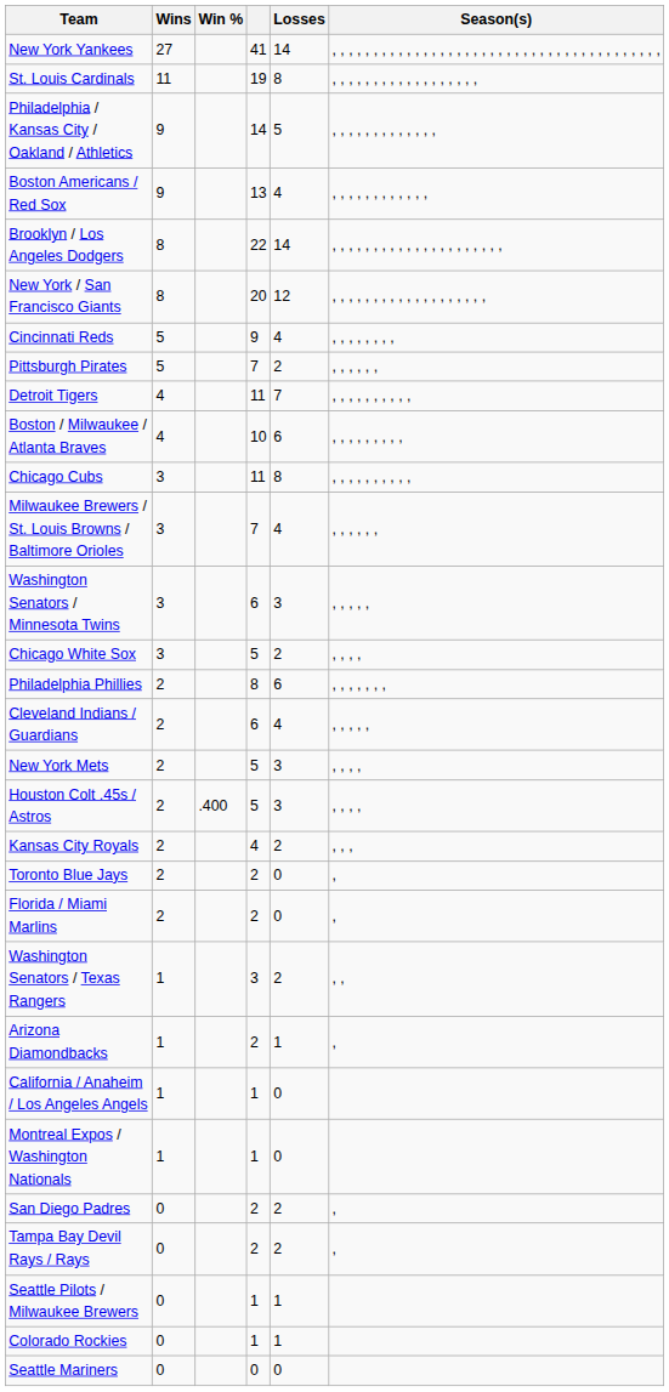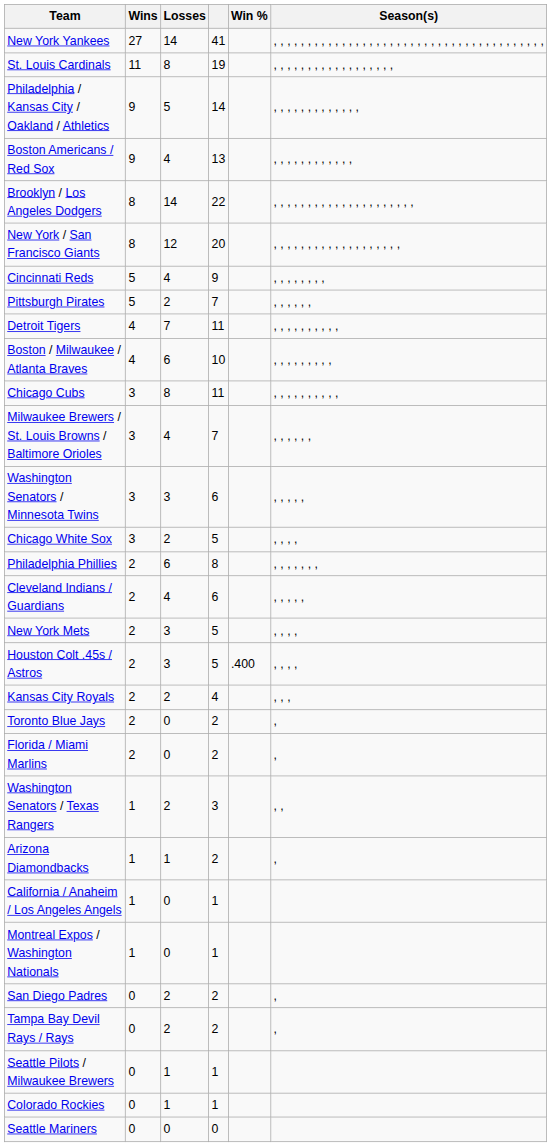 <table class="wikitable sortable plainrowheaders" style="font-size:1.00em; line-height:1.5em;">
 <tr>
 <th scope="col" width="150">Team</th>
 <th scope="col">Wins</th>
+<th scope="col">Losses</th>
+<th scope="col"></th>
 <th scope="col">Win %</th>
-<th scope="col"></th>
-<th scope="col">Losses</th>
 <th scope="col">Season(s)</th>
 </tr>
 <tr>
 <td style="text-align:left;"><a href='#'>New York Yankees</a></td>
 <td>27</td>
+<td>14</td>
+<td>41</td>
 <td></td>
-<td>41</td>
-<td>14</td>
 <td align="left">, , <strong></strong>, , <strong></strong>, <strong></strong>, <strong></strong>, <strong></strong>, <strong></strong>, <strong></strong>, <strong></strong>, <strong></strong>, , <strong></strong>, <strong></strong>, <strong></strong>, <strong></strong>, <strong></strong>, <strong></strong>, <strong></strong>, , <strong></strong>, , <strong></strong>, , <strong></strong>, <strong></strong>, , , , <strong></strong>, <strong></strong>, , <strong></strong>, <strong></strong>, <strong></strong>, <strong></strong>, , , <strong></strong>, </td>
 </tr>
 <tr>
 <td style="text-align:left;"><a href='#'>St. Louis Cardinals</a></td>
 <td>11</td>
+<td>8</td>
+<td>19</td>
 <td></td>
-<td>19</td>
-<td>8</td>
 <td align="left"><strong></strong>, , , <strong></strong>, <strong></strong>, <strong></strong>, , <strong></strong>, <strong></strong>, <strong></strong>, <strong></strong>, , <strong></strong>, , , , <strong></strong>, <strong></strong>, </td>
 </tr>
 <tr>
 <td style="text-align:left;"><a href='#'>Philadelphia</a> / <a href='#'>Kansas City</a> / <a href='#'>Oakland</a> / <a href='#'>Athletics</a></td>
 <td>9</td>
+<td>5</td>
+<td>14</td>
 <td></td>
-<td>14</td>
-<td>5</td>
 <td align="left">, <strong></strong>, <strong></strong>, <strong></strong>, , <strong></strong>, <strong></strong>, , <strong></strong>, <strong></strong>, <strong></strong>, , <strong></strong>, </td>
 </tr>
 <tr>
 <td style="text-align:left;"><a href='#'>Boston Americans / Red Sox</a></td>
 <td>9</td>
+<td>4</td>
+<td>13</td>
 <td></td>
-<td>13</td>
-<td>4</td>
 <td align="left"><strong></strong>, <strong></strong>, <strong></strong>, <strong></strong>, <strong></strong>, , , , , <strong></strong>, <strong></strong>, <strong></strong>, <strong></strong></td>
 </tr>
 <tr>
 <td style="text-align:left;"><a href='#'>Brooklyn</a> / <a href='#'>Los Angeles Dodgers</a></td>
 <td>8</td>
+<td>14</td>
+<td>22</td>
 <td></td>
-<td>22</td>
-<td>14</td>
 <td align="left">, , , , , , , <strong></strong>, , <strong></strong>, <strong></strong>, <strong></strong>, , , , , <strong></strong>, <strong></strong>, , , <strong></strong>, <strong></strong></td>
 </tr>
 <tr>
 <td style="text-align:left;"><a href='#'>New York</a> / <a href='#'>San Francisco Giants</a></td>
 <td>8</td>
+<td>12</td>
+<td>20</td>
 <td></td>
-<td>20</td>
-<td>12</td>
 <td align="left"><strong></strong>, , , , , <strong></strong>, <strong></strong>, , , <strong></strong>, , , , <strong></strong>, , , , <strong></strong>, <strong></strong>, <strong></strong></td>
 </tr>
 <tr>
 <td style="text-align:left;"><a href='#'>Cincinnati Reds</a></td>
 <td>5</td>
+<td>4</td>
+<td>9</td>
 <td></td>
-<td>9</td>
-<td>4</td>
 <td align="left"><strong></strong>, , <strong></strong>, , , , <strong></strong>, <strong></strong>, <strong></strong></td>
 </tr>
 <tr>
 <td style="text-align:left;"><a href='#'>Pittsburgh Pirates</a></td>
 <td>5</td>
+<td>2</td>
+<td>7</td>
 <td></td>
-<td>7</td>
-<td>2</td>
 <td align="left">, <strong></strong>, <strong></strong>, , <strong></strong>, <strong></strong>, <strong></strong></td>
 </tr>
 <tr>
 <td style="text-align:left;"><a href='#'>Detroit Tigers</a></td>
 <td>4</td>
+<td>7</td>
+<td>11</td>
 <td></td>
-<td>11</td>
-<td>7</td>
 <td align="left">, , , , <strong></strong>, , <strong></strong>, <strong></strong>, <strong></strong>, , </td>
 </tr>
 <tr>
 <td style="text-align:left;"><a href='#'>Boston</a> / <a href='#'>Milwaukee</a> / <a href='#'>Atlanta Braves</a></td>
 <td>4</td>
+<td>6</td>
+<td>10</td>
 <td></td>
-<td>10</td>
-<td>6</td>
 <td align="left"><strong></strong>, , <strong></strong>, , , , <strong></strong>, , , <strong></strong></td>
 </tr>
 <tr>
 <td style="text-align:left;"><a href='#'>Chicago Cubs</a></td>
 <td>3</td>
+<td>8</td>
+<td>11</td>
 <td></td>
-<td>11</td>
-<td>8</td>
 <td align="left">, <strong></strong>, <strong></strong>, , , , , , , , <strong></strong></td>
 </tr>
 <tr>
 <td style="text-align:left;"><a href='#'>Milwaukee Brewers</a> / <a href='#'>St. Louis Browns</a> / <a href='#'>Baltimore Orioles</a></td>
 <td>3</td>
+<td>4</td>
+<td>7</td>
 <td></td>
-<td>7</td>
-<td>4</td>
 <td align="left">, <strong></strong>, , <strong></strong>, , , <strong></strong></td>
 </tr>
 <tr>
 <td style="text-align:left;"><a href='#'>Washington Senators</a> / <a href='#'>Minnesota Twins</a></td>
 <td>3</td>
+<td>3</td>
+<td>6</td>
 <td></td>
-<td>6</td>
-<td>3</td>
 <td align="left"><strong></strong>, , , , <strong></strong>, <strong></strong></td>
 </tr>
 <tr>
 <td style="text-align:left;"><a href='#'>Chicago White Sox</a></td>
 <td>3</td>
+<td>2</td>
+<td>5</td>
 <td></td>
-<td>5</td>
-<td>2</td>
 <td align="left"><strong></strong>, <strong></strong>, , , <strong></strong></td>
 </tr>
 <tr>
 <td style="text-align:left;"><a href='#'>Philadelphia Phillies</a></td>
 <td>2</td>
+<td>6</td>
+<td>8</td>
 <td></td>
-<td>8</td>
-<td>6</td>
 <td align="left">, , <strong></strong>, , , <strong></strong>, , </td>
 </tr>
 <tr>
 <td style="text-align:left;"><a href='#'>Cleveland Indians / Guardians</a></td>
 <td>2</td>
+<td>4</td>
+<td>6</td>
 <td></td>
-<td>6</td>
-<td>4</td>
 <td align="left"><strong></strong>, <strong></strong>, , , , </td>
 </tr>
 <tr>
 <td style="text-align:left;"><a href='#'>New York Mets</a></td>
 <td>2</td>
+<td>3</td>
+<td>5</td>
 <td></td>
-<td>5</td>
-<td>3</td>
 <td align="left"><strong></strong>, , <strong></strong>, , </td>
 </tr>
 <tr>
 <td style="text-align:left;"><a href='#'>Houston Colt .45s / Astros</a></td>
 <td>2</td>
+<td>3</td>
+<td>5</td>
 <td>.400</td>
-<td>5</td>
-<td>3</td>
 <td align="left">, <strong></strong>, , , <strong></strong></td>
 </tr>
 <tr>
 <td style="text-align:left;"><a href='#'>Kansas City Royals</a></td>
 <td>2</td>
+<td>2</td>
+<td>4</td>
 <td></td>
-<td>4</td>
-<td>2</td>
 <td align="left">, <strong></strong>, , <strong></strong></td>
 </tr>
 <tr>
 <td style="text-align:left;"><a href='#'>Toronto Blue Jays</a></td>
 <td>2</td>
+<td>0</td>
+<td>2</td>
 <td></td>
-<td>2</td>
-<td>0</td>
 <td align="left"><strong></strong>, <strong></strong></td>
 </tr>
 <tr>
 <td style="text-align:left;"><a href='#'>Florida / Miami Marlins</a></td>
 <td>2</td>
+<td>0</td>
+<td>2</td>
 <td></td>
-<td>2</td>
-<td>0</td>
 <td align="left"><strong></strong>, <strong></strong></td>
 </tr>
 <tr>
 <td style="text-align:left;"><a href='#'>Washington Senators</a> / <a href='#'>Texas Rangers</a></td>
 <td>1</td>
+<td>2</td>
+<td>3</td>
 <td></td>
-<td>3</td>
-<td>2</td>
 <td align="left">, , <strong></strong></td>
 </tr>
 <tr>
 <td style="text-align:left;"><a href='#'>Arizona Diamondbacks</a></td>
 <td>1</td>
+<td>1</td>
+<td>2</td>
 <td></td>
-<td>2</td>
-<td>1</td>
 <td align="left"><strong></strong>, </td>
 </tr>
 <tr>
 <td style="text-align:left;"><a href='#'>California / Anaheim / Los Angeles Angels</a></td>
 <td>1</td>
+<td>0</td>
+<td>1</td>
 <td></td>
-<td>1</td>
-<td>0</td>
 <td align="left"><strong></strong></td>
 </tr>
 <tr>
 <td style="text-align:left;"><a href='#'>Montreal Expos</a> / <a href='#'>Washington Nationals</a></td>
 <td>1</td>
+<td>0</td>
+<td>1</td>
 <td></td>
-<td>1</td>
-<td>0</td>
 <td align="left"><strong></strong></td>
 </tr>
 <tr>
 <td style="text-align:left;"><a href='#'>San Diego Padres</a></td>
 <td>0</td>
-<td></td>
 <td>2</td>
 <td>2</td>
+<td></td>
 <td align="left">, </td>
 </tr>
 <tr>
 <td style="text-align:left;"><a href='#'>Tampa Bay Devil Rays / Rays</a></td>
 <td>0</td>
-<td></td>
 <td>2</td>
 <td>2</td>
+<td></td>
 <td align="left">, </td>
 </tr>
 <tr>
 <td style="text-align:left;"><a href='#'>Seattle Pilots</a> / <a href='#'>Milwaukee Brewers</a></td>
 <td>0</td>
-<td></td>
 <td>1</td>
 <td>1</td>
+<td></td>
 <td align="left"></td>
 </tr>
 <tr>
 <td style="text-align:left;"><a href='#'>Colorado Rockies</a></td>
 <td>0</td>
-<td></td>
 <td>1</td>
 <td>1</td>
+<td></td>
 <td align="left"></td>
 </tr>
 <tr>
 <td style="text-align:left;"><a href='#'>Seattle Mariners</a></td>
 <td>0</td>
-<td></td>
 <td>0</td>
 <td>0</td>
 <td></td>
+<td></td>
 </tr>
 </table>
